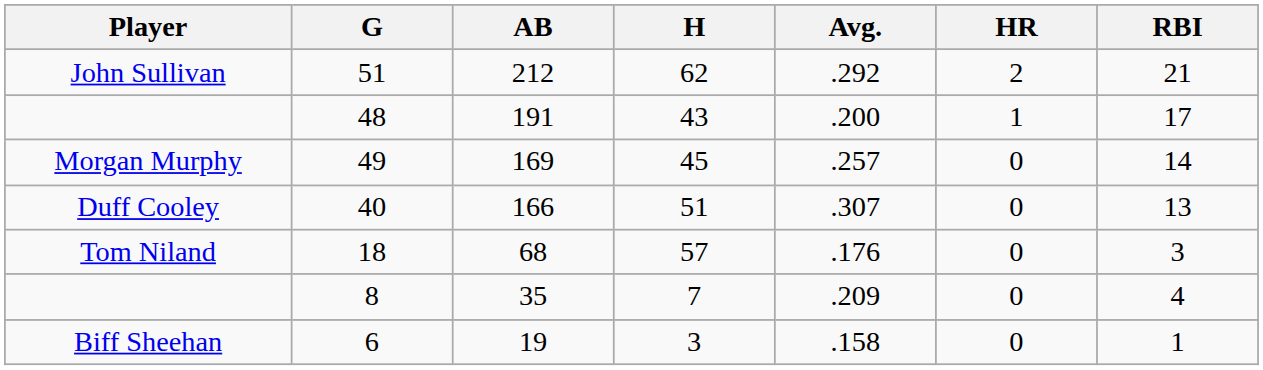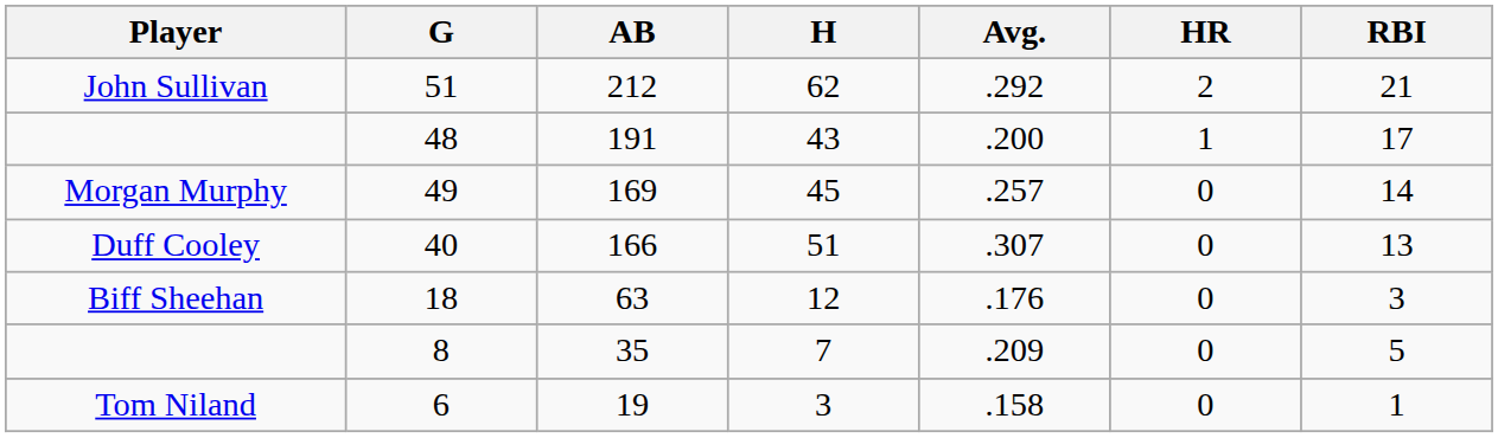 <table class="wikitable sortable">
 <tr>
 <th bgcolor="#DDDDFF" width="16%">Player</th>
 <th bgcolor="#DDDDFF" width="9%">G</th>
 <th bgcolor="#DDDDFF" width="9%">AB</th>
 <th bgcolor="#DDDDFF" width="9%">H</th>
 <th bgcolor="#DDDDFF" width="9%">Avg.</th>
 <th bgcolor="#DDDDFF" width="9%">HR</th>
 <th bgcolor="#DDDDFF" width="9%">RBI</th>
 </tr>
 <tr align="center">
 <td><a href='#'>John Sullivan</a></td>
 <td>51</td>
 <td>212</td>
 <td>62</td>
 <td>.292</td>
 <td>2</td>
 <td>21</td>
 </tr>
 <tr align=center>
 <td></td>
 <td>48</td>
 <td>191</td>
 <td>43</td>
 <td>.200</td>
 <td>1</td>
 <td>17</td>
 </tr>
 <tr align="center">
 <td><a href='#'>Morgan Murphy</a></td>
 <td>49</td>
 <td>169</td>
 <td>45</td>
 <td>.257</td>
 <td>0</td>
 <td>14</td>
 </tr>
 <tr align=center>
 <td><a href='#'>Duff Cooley</a></td>
 <td>40</td>
 <td>166</td>
 <td>51</td>
 <td>.307</td>
 <td>0</td>
 <td>13</td>
 </tr>
 <tr align=center>
-<td><a href='#'>Tom Niland</a></td>
+<td><a href='#'>Biff Sheehan</a></td>
 <td>18</td>
-<td>68</td>
-<td>57</td>
+<td>63</td>
+<td>12</td>
 <td>.176</td>
 <td>0</td>
 <td>3</td>
 </tr>
 <tr align=center>
 <td></td>
 <td>8</td>
 <td>35</td>
 <td>7</td>
 <td>.209</td>
 <td>0</td>
-<td>4</td>
+<td>5</td>
 </tr>
 <tr align="center">
-<td><a href='#'>Biff Sheehan</a></td>
+<td><a href='#'>Tom Niland</a></td>
 <td>6</td>
 <td>19</td>
 <td>3</td>
 <td>.158</td>
 <td>0</td>
 <td>1</td>
 </tr>
 </table>
